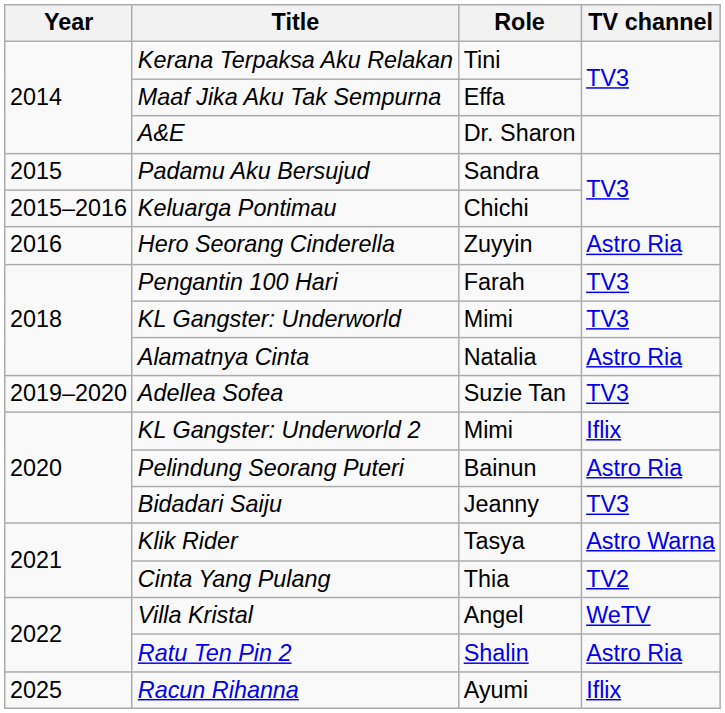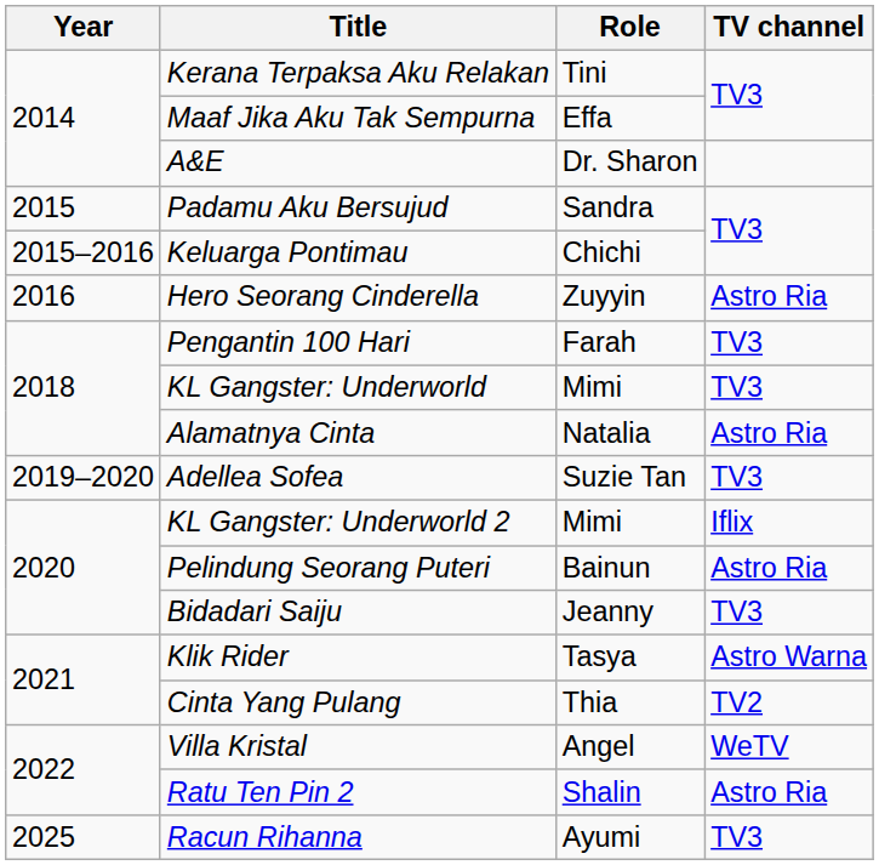 <table class="wikitable">
 <tr>
 <th>Year</th>
 <th>Title</th>
 <th>Role</th>
 <th>TV channel</th>
 </tr>
 <tr>
 <td rowspan="3">2014</td>
 <td><em>Kerana Terpaksa Aku Relakan</em></td>
 <td>Tini</td>
 <td rowspan="2"><a href='#'>TV3</a></td>
 </tr>
 <tr>
 <td><em>Maaf Jika Aku Tak Sempurna</em></td>
 <td>Effa</td>
 </tr>
 <tr>
 <td><em>A&E</em></td>
 <td>Dr. Sharon</td>
 <td></td>
 </tr>
 <tr>
 <td>2015</td>
 <td><em>Padamu Aku Bersujud</em></td>
 <td>Sandra</td>
 <td rowspan="2"><a href='#'>TV3</a></td>
 </tr>
 <tr>
 <td>2015–2016</td>
 <td><em>Keluarga Pontimau</em></td>
 <td>Chichi</td>
 </tr>
 <tr>
 <td>2016</td>
 <td><em>Hero Seorang Cinderella</em></td>
 <td>Zuyyin</td>
 <td><a href='#'>Astro Ria</a></td>
 </tr>
 <tr>
 <td rowspan="3">2018</td>
 <td><em>Pengantin 100 Hari</em></td>
 <td>Farah</td>
 <td><a href='#'>TV3</a></td>
 </tr>
 <tr>
 <td><em>KL Gangster: Underworld</em></td>
 <td>Mimi</td>
 <td><a href='#'>TV3</a></td>
 </tr>
 <tr>
 <td><em>Alamatnya Cinta</em></td>
 <td>Natalia</td>
 <td><a href='#'>Astro Ria</a></td>
 </tr>
 <tr>
 <td>2019–2020</td>
 <td><em>Adellea Sofea</em></td>
 <td>Suzie Tan</td>
 <td><a href='#'>TV3</a></td>
 </tr>
 <tr>
 <td rowspan="3">2020</td>
 <td><em>KL Gangster: Underworld 2</em></td>
 <td>Mimi</td>
 <td><a href='#'>Iflix</a></td>
 </tr>
 <tr>
 <td><em>Pelindung Seorang Puteri</em></td>
 <td>Bainun</td>
 <td><a href='#'>Astro Ria</a></td>
 </tr>
 <tr>
 <td><em>Bidadari Saiju</em></td>
 <td>Jeanny</td>
 <td><a href='#'>TV3</a></td>
 </tr>
 <tr>
 <td rowspan="2">2021</td>
 <td><em>Klik Rider</em></td>
 <td>Tasya</td>
 <td><a href='#'>Astro Warna</a></td>
 </tr>
 <tr>
 <td><em>Cinta Yang Pulang</em></td>
 <td>Thia</td>
 <td><a href='#'>TV2</a></td>
 </tr>
 <tr>
 <td rowspan="2">2022</td>
 <td><em>Villa Kristal</em></td>
 <td>Angel</td>
 <td><a href='#'>WeTV</a></td>
 </tr>
 <tr>
 <td><em><a href='#'>Ratu Ten Pin 2</a></em></td>
 <td><a href='#'>Shalin</a></td>
 <td><a href='#'>Astro Ria</a></td>
 </tr>
 <tr>
 <td>2025</td>
 <td><em><a href='#'>Racun Rihanna</a></em></td>
 <td>Ayumi</td>
-<td><a href='#'>Iflix</a></td>
+<td><a href='#'>TV3</a></td>
 </tr>
 <tr>
 </tr>
 </table>
